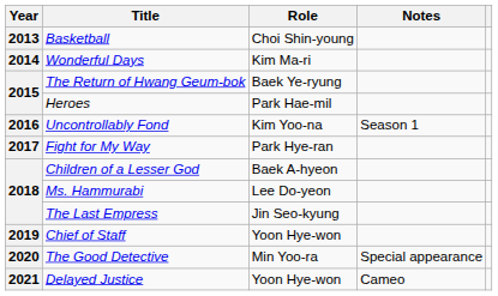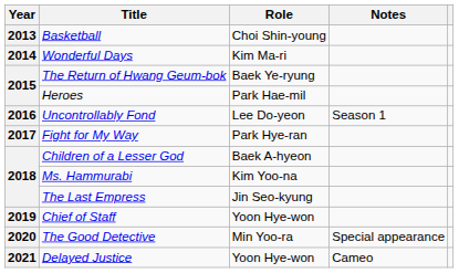 <table class="wikitable plainrowheaders sortable">
 <tr>
 <th scope="col">Year</th>
 <th scope="col">Title</th>
 <th scope="col">Role</th>
 <th scope="col" class="unsortable">Notes</th>
 <th scope="col" class="unsortable"></th>
 </tr>
 <tr>
 <th scope="row">2013</th>
 <td><em><a href='#'>Basketball</a></em></td>
 <td>Choi Shin-young</td>
 <td></td>
 <td style="text-align:center"></td>
 </tr>
 <tr>
 <th scope="row">2014</th>
 <td><em><a href='#'>Wonderful Days</a></em></td>
 <td>Kim Ma-ri</td>
 <td></td>
 <td style="text-align:center"></td>
 </tr>
 <tr>
 <th scope="row" rowspan="2">2015</th>
 <td><em><a href='#'>The Return of Hwang Geum-bok</a></em></td>
 <td>Baek Ye-ryung</td>
 <td></td>
 <td style="text-align:center"></td>
 </tr>
 <tr>
 <td><em>Heroes</em></td>
 <td>Park Hae-mil</td>
 <td></td>
 <td style="text-align:center"></td>
 </tr>
 <tr>
 <th scope="row">2016</th>
 <td><em><a href='#'>Uncontrollably Fond</a></em></td>
-<td>Kim Yoo-na</td>
+<td>Lee Do-yeon</td>
 <td>Season 1</td>
 <td style="text-align:center"></td>
 </tr>
 <tr>
 <th scope="row">2017</th>
 <td><em><a href='#'>Fight for My Way</a></em></td>
 <td>Park Hye-ran</td>
 <td></td>
 <td style="text-align:center"></td>
 </tr>
 <tr>
 <th scope="row" rowspan="3">2018</th>
 <td><em><a href='#'>Children of a Lesser God</a></em></td>
 <td>Baek A-hyeon</td>
 <td></td>
 <td style="text-align:center"></td>
 </tr>
 <tr>
 <td><em><a href='#'>Ms. Hammurabi</a></em></td>
-<td>Lee Do-yeon</td>
+<td>Kim Yoo-na</td>
 <td></td>
 <td style="text-align:center"></td>
 </tr>
 <tr>
 <td><em><a href='#'>The Last Empress</a></em></td>
 <td>Jin Seo-kyung</td>
 <td></td>
 <td style="text-align:center"></td>
 </tr>
 <tr>
 <th scope="row">2019</th>
 <td><em><a href='#'>Chief of Staff</a></em></td>
 <td>Yoon Hye-won</td>
 <td></td>
 <td style="text-align:center"></td>
 </tr>
 <tr>
 <th scope="row">2020</th>
 <td><em><a href='#'>The Good Detective</a></em></td>
 <td>Min Yoo-ra</td>
 <td>Special appearance</td>
 <td style="text-align:center"></td>
 </tr>
 <tr>
 <th scope="row">2021</th>
 <td><em><a href='#'>Delayed Justice</a></em></td>
 <td>Yoon Hye-won</td>
 <td>Cameo</td>
 <td style="text-align:center"></td>
 </tr>
 </table>
